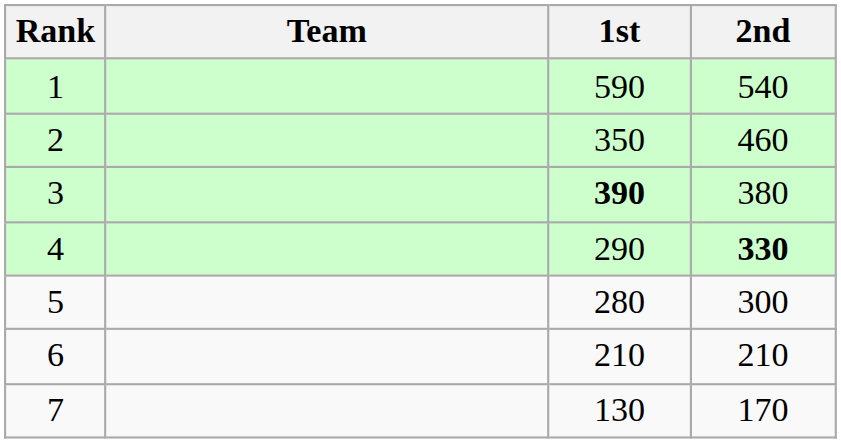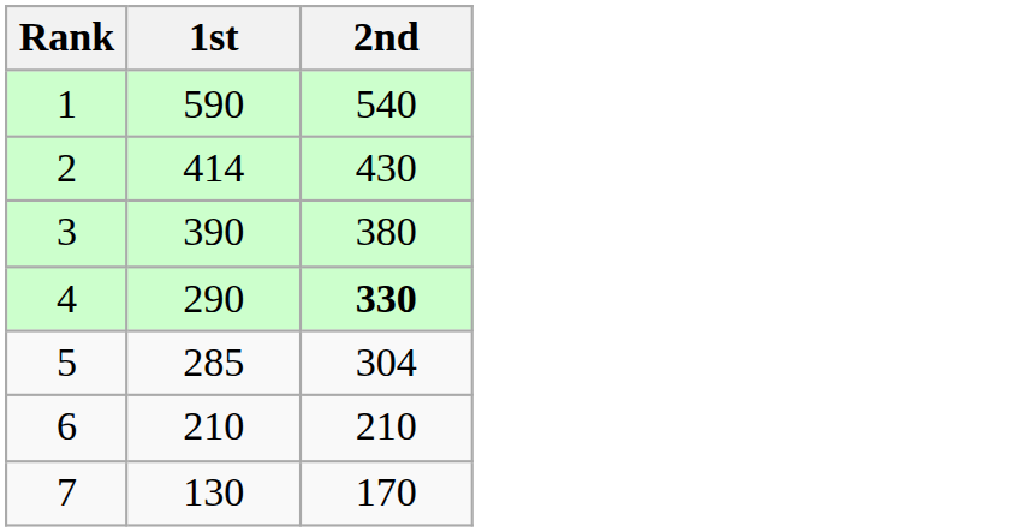 <table class=wikitable style="text-align:center">
 <tr>
 <th width=40>Rank</th>
-<th width=200>Team</th>
 <th width=60>1st</th>
 <th width=60>2nd</th>
 </tr>
 <tr bgcolor="ccffcc">
 <td>1</td>
-<td align=left></td>
 <td>590</td>
 <td>540</td>
 </tr>
 <tr bgcolor="ccffcc">
 <td>2</td>
-<td align=left></td>
-<td>350</td>
-<td>460</td>
+<td>414</td>
+<td>430</td>
 </tr>
 <tr bgcolor="ccffcc">
 <td>3</td>
-<td align=left></td>
-<td><strong>390</strong></td>
+<td>390</td>
 <td>380</td>
 </tr>
 <tr bgcolor="ccffcc">
 <td>4</td>
-<td align=left></td>
 <td>290</td>
 <td><strong>330</strong></td>
 </tr>
 <tr>
 <td>5</td>
-<td align=left></td>
-<td>280</td>
-<td>300</td>
+<td>285</td>
+<td>304</td>
 </tr>
 <tr>
 <td>6</td>
-<td align=left></td>
 <td>210</td>
 <td>210</td>
 </tr>
 <tr>
 <td>7</td>
-<td align=left></td>
 <td>130</td>
 <td>170</td>
 </tr>
 </table>
